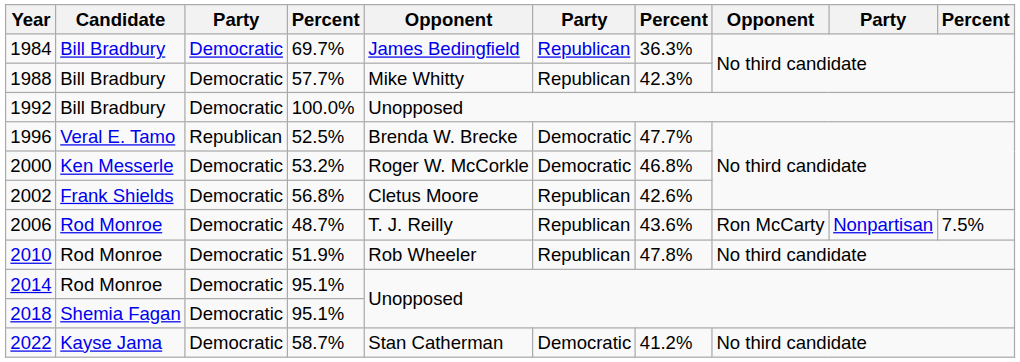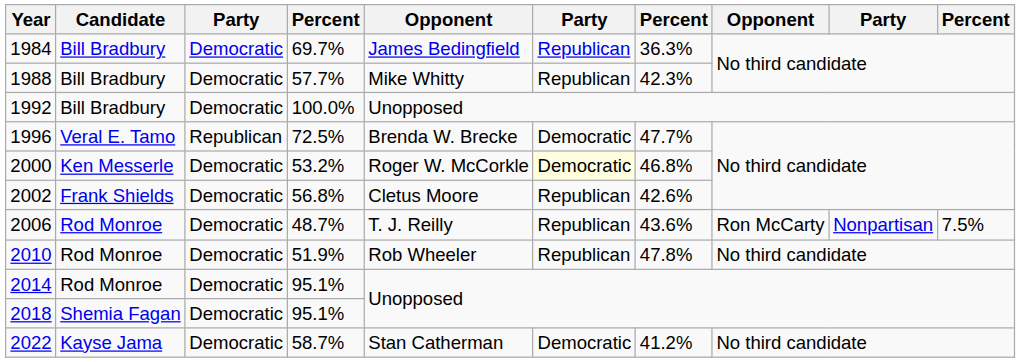 <table class="wikitable sortable" style="margin:0.5em auto; font-size:95%;">
 <tr>
 <th>Year</th>
 <th>Candidate</th>
 <th>Party</th>
 <th>Percent</th>
 <th>Opponent</th>
 <th>Party</th>
 <th>Percent</th>
 <th>Opponent</th>
 <th>Party</th>
 <th>Percent</th>
 </tr>
 <tr>
 <td>1984</td>
 <td><a href='#'>Bill Bradbury</a></td>
 <td><a href='#'>Democratic</a></td>
 <td>69.7%</td>
 <td><a href='#'>James Bedingfield</a></td>
 <td><a href='#'>Republican</a></td>
 <td>36.3%</td>
 <td colspan=3 rowspan=2>No third candidate</td>
 </tr>
 <tr>
 <td>1988</td>
 <td>Bill Bradbury</td>
 <td>Democratic</td>
 <td>57.7%</td>
 <td>Mike Whitty</td>
 <td>Republican</td>
 <td>42.3%</td>
 </tr>
 <tr>
 <td>1992</td>
 <td>Bill Bradbury</td>
 <td>Democratic</td>
 <td>100.0%</td>
 <td colspan=6>Unopposed</td>
 </tr>
 <tr>
 <td>1996</td>
 <td><a href='#'>Veral E. Tamo</a></td>
 <td>Republican</td>
-<td>52.5%</td>
+<td>72.5%</td>
 <td>Brenda W. Brecke</td>
 <td>Democratic</td>
 <td>47.7%</td>
 <td colspan=3 rowspan=3>No third candidate</td>
 </tr>
 <tr>
 <td>2000</td>
 <td><a href='#'>Ken Messerle</a></td>
 <td>Democratic</td>
 <td>53.2%</td>
 <td>Roger W. McCorkle</td>
-<td>Democratic</td>
+<td style="background: lightyellow;">Democratic</td>
 <td>46.8%</td>
 </tr>
 <tr>
 <td>2002</td>
 <td><a href='#'>Frank Shields</a></td>
 <td>Democratic</td>
 <td>56.8%</td>
 <td>Cletus Moore</td>
 <td>Republican</td>
 <td>42.6%</td>
 </tr>
 <tr>
 <td>2006</td>
 <td><a href='#'>Rod Monroe</a></td>
 <td>Democratic</td>
 <td>48.7%</td>
 <td>T. J. Reilly</td>
 <td>Republican</td>
 <td>43.6%</td>
 <td>Ron McCarty</td>
 <td><a href='#'>Nonpartisan</a></td>
 <td>7.5%</td>
 </tr>
 <tr>
 <td><a href='#'>2010</a></td>
 <td>Rod Monroe</td>
 <td>Democratic</td>
 <td>51.9%</td>
 <td>Rob Wheeler</td>
 <td>Republican</td>
 <td>47.8%</td>
 <td colspan=3>No third candidate</td>
 </tr>
 <tr>
 <td><a href='#'>2014</a></td>
 <td>Rod Monroe</td>
 <td>Democratic</td>
 <td>95.1%</td>
 <td colspan=6 rowspan=2>Unopposed</td>
 </tr>
 <tr>
 <td><a href='#'>2018</a></td>
 <td><a href='#'>Shemia Fagan</a></td>
 <td>Democratic</td>
 <td>95.1%</td>
 </tr>
 <tr>
 <td><a href='#'>2022</a></td>
 <td><a href='#'>Kayse Jama</a></td>
 <td>Democratic</td>
 <td>58.7%</td>
 <td>Stan Catherman</td>
 <td>Democratic</td>
 <td>41.2%</td>
 <td colspan=3>No third candidate</td>
 </tr>
 </table>
